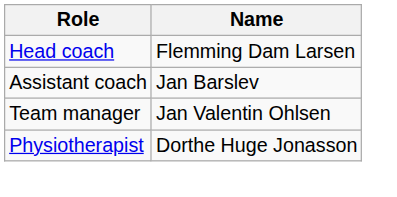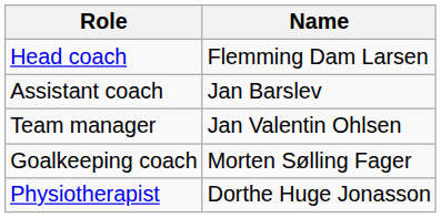 <table class="wikitable">
 <tr>
 <th>Role</th>
 <th>Name</th>
 </tr>
 <tr>
 <td><a href='#'>Head coach</a></td>
 <td> Flemming Dam Larsen</td>
 </tr>
 <tr>
 <td>Assistant coach</td>
 <td> Jan Barslev</td>
 </tr>
 <tr>
 <td>Team manager</td>
 <td> Jan Valentin Ohlsen</td>
 </tr>
 <tr>
+<td>Goalkeeping coach</td>
+<td> Morten Sølling Fager</td>
+</tr>
+<tr>
 <td><a href='#'>Physiotherapist</a></td>
 <td>  Dorthe Huge Jonasson</td>
 </tr>
 </table>
